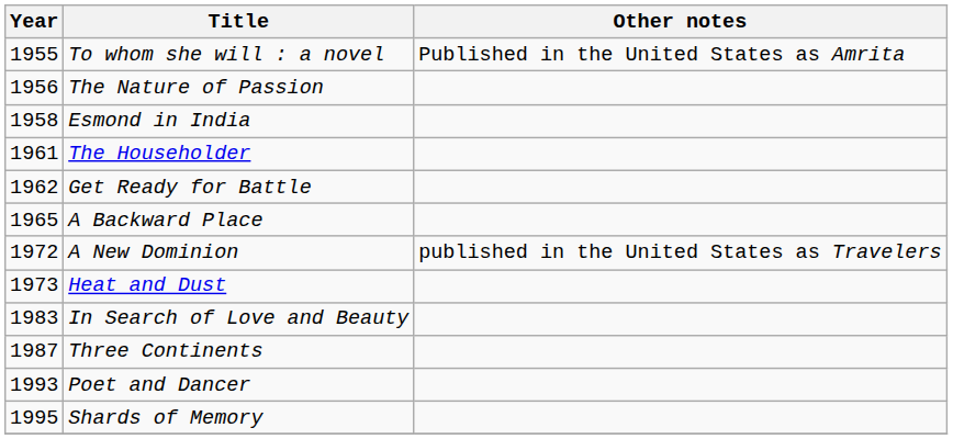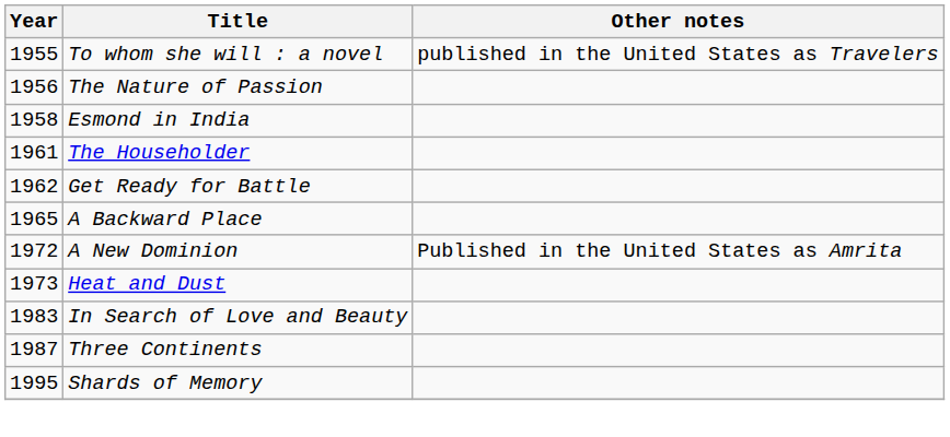 <table class="wikitable">
 <tr>
 <th scope="col">Year</th>
 <th scope="col">Title</th>
 <th scope="col">Other notes</th>
 </tr>
 <tr>
 <td>1955</td>
 <td><em>To whom she will : a novel</em></td>
-<td>Published in the United States as <em>Amrita</em></td>
+<td>published in the United States as <em>Travelers</em></td>
 </tr>
 <tr>
 <td>1956</td>
 <td><em>The Nature of Passion</em></td>
 <td></td>
 </tr>
 <tr>
 <td>1958</td>
 <td><em>Esmond in India</em></td>
 <td></td>
 </tr>
 <tr>
 <td>1961</td>
 <td><em><a href='#'>The Householder</a></em></td>
 <td></td>
 </tr>
 <tr>
 <td>1962</td>
 <td><em>Get Ready for Battle</em></td>
 <td></td>
 </tr>
 <tr>
 <td>1965</td>
 <td><em>A Backward Place</em></td>
 <td></td>
 </tr>
 <tr>
 <td>1972</td>
 <td><em>A New Dominion</em></td>
-<td>published in the United States as <em>Travelers</em></td>
+<td>Published in the United States as <em>Amrita</em></td>
 </tr>
 <tr>
 <td>1973</td>
 <td><em><a href='#'>Heat and Dust</a></em></td>
 <td></td>
 </tr>
 <tr>
 <td>1983</td>
 <td><em>In Search of Love and Beauty</em></td>
 <td></td>
 </tr>
 <tr>
 <td>1987</td>
 <td><em>Three Continents</em></td>
 <td></td>
 </tr>
 <tr>
-<td>1993</td>
-<td><em>Poet and Dancer</em></td>
-<td></td>
-</tr>
-<tr>
 <td>1995</td>
 <td><em>Shards of Memory</em></td>
 <td></td>
 </tr>
 <tr>
 </tr>
 </table>
